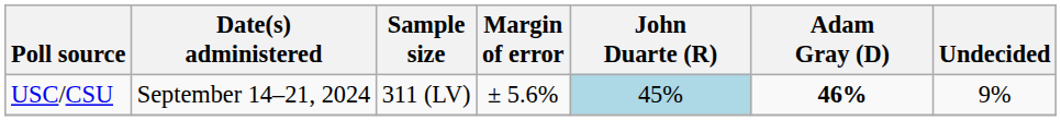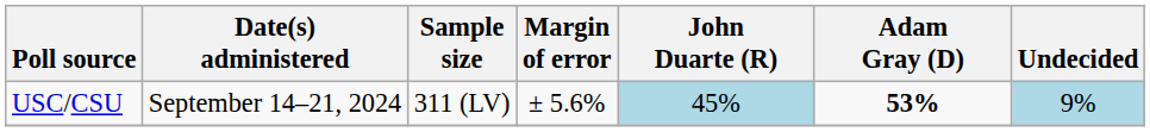 <table class="wikitable" style="font-size:90%;text-align:center;">
 <tr style="vertical-align:bottom">
 <th>Poll source</th>
 <th>Date(s)<br>administered</th>
 <th>Sample<br>size</th>
 <th>Margin<br>of error</th>
 <th style="width:100px;">John<br>Duarte (R)</th>
 <th style="width:100px;">Adam<br>Gray (D)</th>
 <th>Undecided</th>
 </tr>
 <tr>
 <td style="text-align:left;"><a href='#'>USC</a>/<a href='#'>CSU</a></td>
 <td>September 14–21, 2024</td>
 <td>311 (LV)</td>
 <td>± 5.6%</td>
 <td style="background: lightblue;">45%</td>
-<td><strong>46%</strong></td>
-<td>9%</td>
+<td><strong>53%</strong></td>
+<td style="background: lightblue;">9%</td>
 </tr>
 <tr>
 </tr>
 </table>
